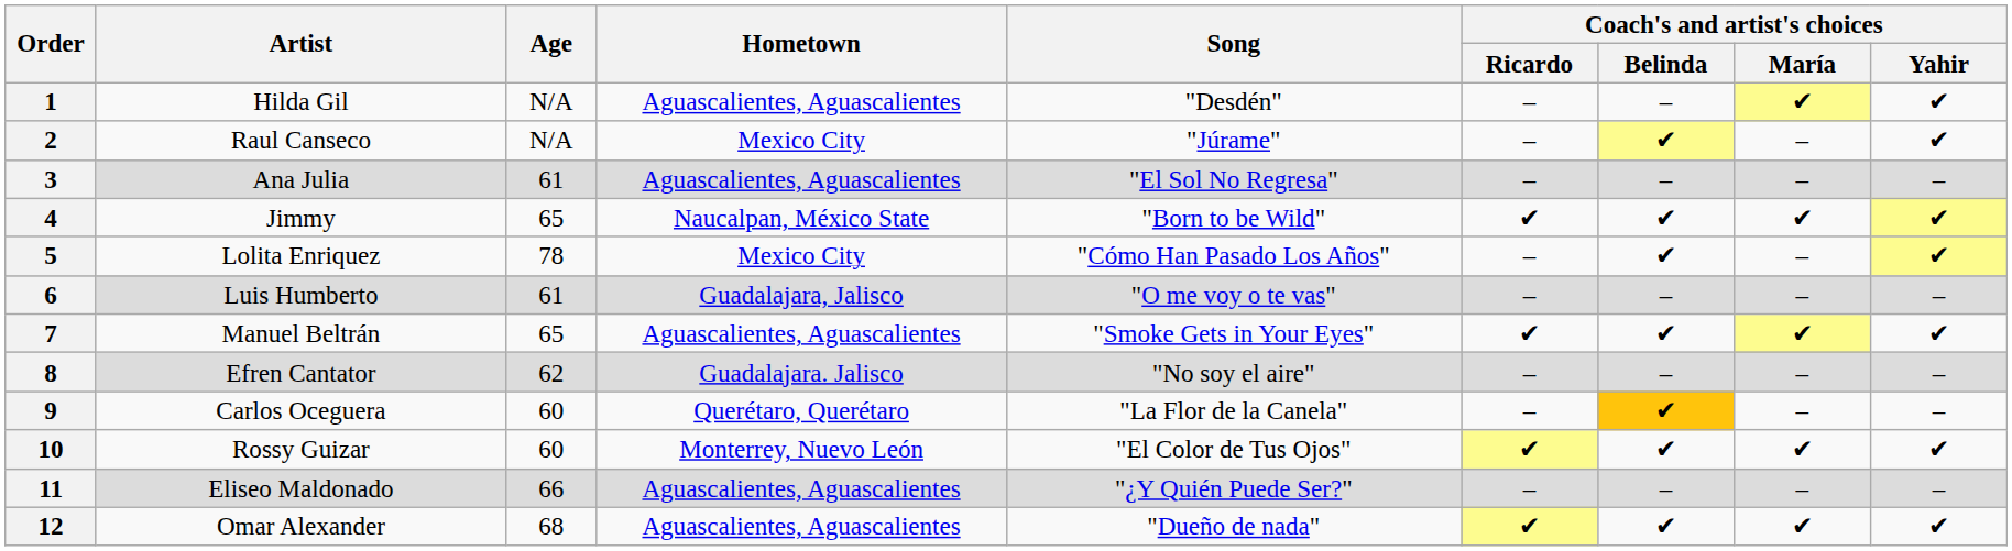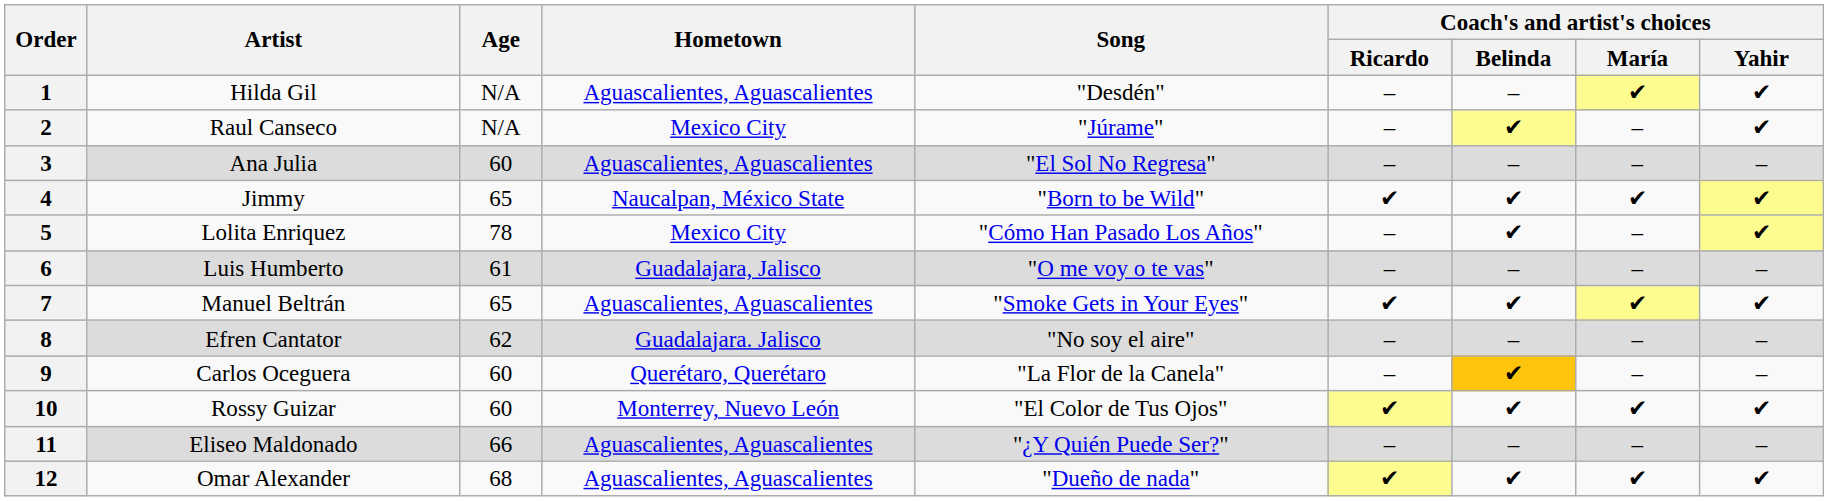 <table class="wikitable" style="text-align:center; line-height:17px; width:100%">
 <tr>
 <th scope="col" rowspan="2" style="width:04%">Order</th>
 <th scope="col" rowspan="2" style="width:18%">Artist</th>
 <th scope="col" rowspan="2" style="width:04%">Age</th>
 <th scope="col" rowspan="2" style="width:18%">Hometown</th>
 <th scope="col" rowspan="2" style="width:20%">Song</th>
 <th scope="col" colspan="4" style="width:24%">Coach's and artist's choices</th>
 </tr>
 <tr>
 <th style="width:06%">Ricardo</th>
 <th style="width:06%">Belinda</th>
 <th style="width:06%">María</th>
 <th style="width:06%">Yahir</th>
 </tr>
 <tr>
 <th>1</th>
 <td>Hilda Gil</td>
 <td>N/A</td>
 <td><a href='#'>Aguascalientes, Aguascalientes</a></td>
 <td>"Desdén"</td>
 <td>–</td>
 <td>–</td>
 <td style="background:#fdfc8f">✔</td>
 <td>✔</td>
 </tr>
 <tr>
 <th>2</th>
 <td>Raul Canseco</td>
 <td>N/A</td>
 <td><a href='#'>Mexico City</a></td>
 <td>"<a href='#'>Júrame</a>"</td>
 <td>–</td>
 <td style="background:#fdfc8f">✔</td>
 <td>–</td>
 <td>✔</td>
 </tr>
 <tr style="background:#dcdcdc">
 <th>3</th>
 <td>Ana Julia</td>
-<td>61</td>
+<td>60</td>
 <td><a href='#'>Aguascalientes, Aguascalientes</a></td>
 <td>"<a href='#'>El Sol No Regresa</a>"</td>
 <td>–</td>
 <td>–</td>
 <td>–</td>
 <td>–</td>
 </tr>
 <tr>
 <th>4</th>
 <td>Jimmy</td>
 <td>65</td>
 <td><a href='#'>Naucalpan, México State</a></td>
 <td>"<a href='#'>Born to be Wild</a>"</td>
 <td>✔</td>
 <td>✔</td>
 <td>✔</td>
 <td style="background:#fdfc8f">✔</td>
 </tr>
 <tr>
 <th>5</th>
 <td>Lolita Enriquez</td>
 <td>78</td>
 <td><a href='#'>Mexico City</a></td>
 <td>"<a href='#'>Cómo Han Pasado Los Años</a>"</td>
 <td>–</td>
 <td>✔</td>
 <td>–</td>
 <td style="background:#fdfc8f">✔</td>
 </tr>
 <tr style="background:#dcdcdc">
 <th>6</th>
 <td>Luis Humberto</td>
 <td>61</td>
 <td><a href='#'>Guadalajara, Jalisco</a></td>
 <td>"<a href='#'>O me voy o te vas</a>"</td>
 <td>–</td>
 <td>–</td>
 <td>–</td>
 <td>–</td>
 </tr>
 <tr>
 <th>7</th>
 <td>Manuel Beltrán</td>
 <td>65</td>
 <td><a href='#'>Aguascalientes, Aguascalientes</a></td>
 <td>"<a href='#'>Smoke Gets in Your Eyes</a>"</td>
 <td>✔</td>
 <td>✔</td>
 <td style="background:#fdfc8f">✔</td>
 <td>✔</td>
 </tr>
 <tr style="background:#dcdcdc">
 <th>8</th>
 <td>Efren Cantator</td>
 <td>62</td>
 <td><a href='#'>Guadalajara. Jalisco</a></td>
 <td>"No soy el aire"</td>
 <td>–</td>
 <td>–</td>
 <td>–</td>
 <td>–</td>
 </tr>
 <tr>
 <th>9</th>
 <td>Carlos Oceguera</td>
 <td>60</td>
 <td><a href='#'>Querétaro, Querétaro</a></td>
 <td>"La Flor de la Canela"</td>
 <td>–</td>
 <td style="background:#ffc40c">✔</td>
 <td>–</td>
 <td>–</td>
 </tr>
 <tr>
 <th>10</th>
 <td>Rossy Guizar</td>
 <td>60</td>
 <td><a href='#'>Monterrey, Nuevo León</a></td>
 <td>"El Color de Tus Ojos"</td>
 <td style="background:#fdfc8f">✔</td>
 <td>✔</td>
 <td>✔</td>
 <td>✔</td>
 </tr>
 <tr style="background:#dcdcdc">
 <th>11</th>
 <td>Eliseo Maldonado</td>
 <td>66</td>
 <td><a href='#'>Aguascalientes, Aguascalientes</a></td>
 <td>"<a href='#'>¿Y Quién Puede Ser?</a>"</td>
 <td>–</td>
 <td>–</td>
 <td>–</td>
 <td>–</td>
 </tr>
 <tr>
 <th>12</th>
 <td>Omar Alexander</td>
 <td>68</td>
 <td><a href='#'>Aguascalientes, Aguascalientes</a></td>
 <td>"<a href='#'>Dueño de nada</a>"</td>
 <td style="background:#fdfc8f">✔</td>
 <td>✔</td>
 <td>✔</td>
 <td>✔</td>
 </tr>
 </table>
